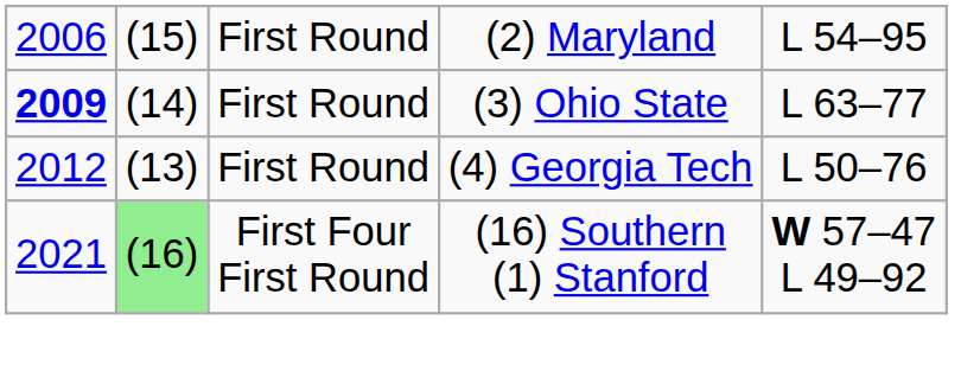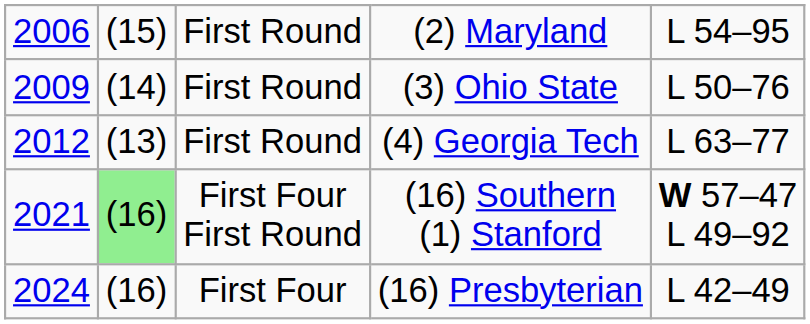 <table class=wikitable style="text-align:center">
 <tr>
 <td><a href='#'>2006</a></td>
 <td>(15)</td>
 <td>First Round</td>
 <td>(2) <a href='#'>Maryland</a></td>
 <td>L 54–95</td>
 </tr>
 <tr>
-<td><strong><a href='#'>2009</a></strong></td>
+<td><a href='#'>2009</a></td>
 <td>(14)</td>
 <td>First Round</td>
 <td>(3) <a href='#'>Ohio State</a></td>
-<td>L 63–77</td>
+<td>L 50–76</td>
 </tr>
 <tr>
 <td><a href='#'>2012</a></td>
 <td>(13)</td>
 <td>First Round</td>
 <td>(4) <a href='#'>Georgia Tech</a></td>
-<td>L 50–76</td>
+<td>L 63–77</td>
 </tr>
 <tr>
 <td><a href='#'>2021</a></td>
 <td style="background: lightgreen;">(16)</td>
 <td>First Four<br>First Round</td>
 <td>(16) <a href='#'>Southern</a><br>(1) <a href='#'>Stanford</a></td>
 <td><strong>W</strong> 57–47<br> L 49–92</td>
 </tr>
+<tr>
+<td><a href='#'>2024</a></td>
+<td>(16)</td>
+<td>First Four</td>
+<td>(16) <a href='#'>Presbyterian</a></td>
+<td>L 42–49</td>
+</tr>
 </table>
